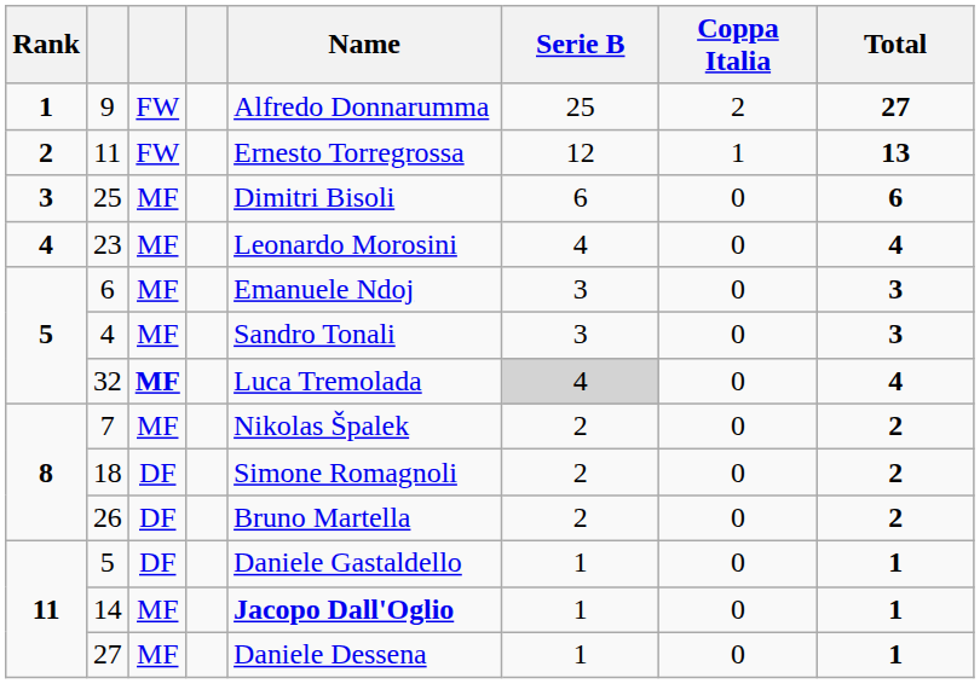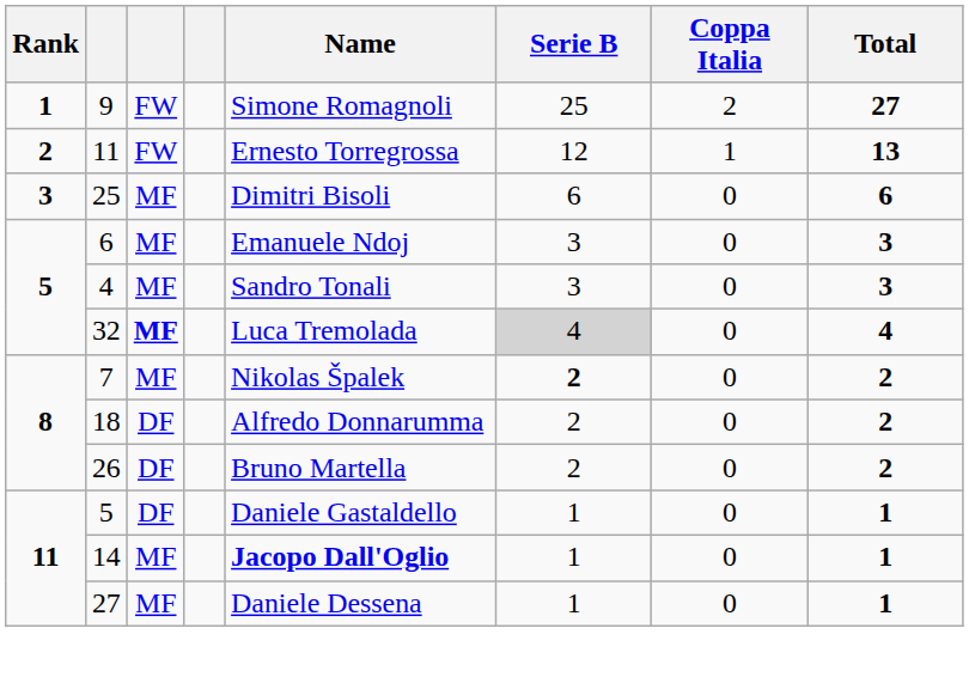 <table class="wikitable sortable" style="text-align:center">
 <tr>
 <th width=15>Rank</th>
 <th width=15></th>
 <th width=15></th>
 <th width=15 style="unsortable"></th>
 <th width=145>Name</th>
 <th width=80><a href='#'>Serie B</a></th>
 <th width=80><a href='#'>Coppa Italia</a></th>
 <th width=80>Total</th>
 </tr>
 <tr>
 <td><strong>1</strong></td>
 <td>9</td>
 <td><a href='#'>FW</a></td>
 <td></td>
-<td align=left><a href='#'>Alfredo Donnarumma</a></td>
+<td align=left><a href='#'>Simone Romagnoli</a></td>
 <td>25</td>
 <td>2</td>
 <td><strong>27</strong></td>
 </tr>
 <tr>
 <td><strong>2</strong></td>
 <td>11</td>
 <td><a href='#'>FW</a></td>
 <td></td>
 <td align=left><a href='#'>Ernesto Torregrossa</a></td>
 <td>12</td>
 <td>1</td>
 <td><strong>13</strong></td>
 </tr>
 <tr>
 <td><strong>3</strong></td>
 <td>25</td>
 <td><a href='#'>MF</a></td>
 <td></td>
 <td align=left><a href='#'>Dimitri Bisoli</a></td>
 <td>6</td>
 <td>0</td>
 <td><strong>6</strong></td>
-</tr>
-<tr>
-<td><strong>4</strong></td>
-<td>23</td>
-<td><a href='#'>MF</a></td>
-<td></td>
-<td align=left><a href='#'>Leonardo Morosini</a></td>
-<td>4</td>
-<td>0</td>
-<td><strong>4</strong></td>
 </tr>
 <tr>
 <td rowspan=3><strong>5</strong></td>
 <td>6</td>
 <td><a href='#'>MF</a></td>
 <td></td>
 <td align=left><a href='#'>Emanuele Ndoj</a></td>
 <td>3</td>
 <td>0</td>
 <td><strong>3</strong></td>
 </tr>
 <tr>
 <td>4</td>
 <td><a href='#'>MF</a></td>
 <td></td>
 <td align=left><a href='#'>Sandro Tonali</a></td>
 <td>3</td>
 <td>0</td>
 <td><strong>3</strong></td>
 </tr>
 <tr>
 <td>32</td>
 <td><strong><a href='#'>MF</a></strong></td>
 <td></td>
 <td align=left><a href='#'>Luca Tremolada</a></td>
 <td style="background: lightgrey;">4</td>
 <td>0</td>
 <td><strong>4</strong></td>
 </tr>
 <tr>
 <td rowspan=3><strong>8</strong></td>
 <td>7</td>
 <td><a href='#'>MF</a></td>
 <td></td>
 <td align=left><a href='#'>Nikolas Špalek</a></td>
-<td>2</td>
+<td><strong>2</strong></td>
 <td>0</td>
 <td><strong>2</strong></td>
 </tr>
 <tr>
 <td>18</td>
 <td><a href='#'>DF</a></td>
 <td></td>
-<td align=left><a href='#'>Simone Romagnoli</a></td>
+<td align=left><a href='#'>Alfredo Donnarumma</a></td>
 <td>2</td>
 <td>0</td>
 <td><strong>2</strong></td>
 </tr>
 <tr>
 <td>26</td>
 <td><a href='#'>DF</a></td>
 <td></td>
 <td align=left><a href='#'>Bruno Martella</a></td>
 <td>2</td>
 <td>0</td>
 <td><strong>2</strong></td>
 </tr>
 <tr>
 <td rowspan=3><strong>11</strong></td>
 <td>5</td>
 <td><a href='#'>DF</a></td>
 <td></td>
 <td align=left><a href='#'>Daniele Gastaldello</a></td>
 <td>1</td>
 <td>0</td>
 <td><strong>1</strong></td>
 </tr>
 <tr>
 <td>14</td>
 <td><a href='#'>MF</a></td>
 <td></td>
 <td align=left><strong><a href='#'>Jacopo Dall'Oglio</a></strong></td>
 <td>1</td>
 <td>0</td>
 <td><strong>1</strong></td>
 </tr>
 <tr>
 <td>27</td>
 <td><a href='#'>MF</a></td>
 <td></td>
 <td align=left><a href='#'>Daniele Dessena</a></td>
 <td>1</td>
 <td>0</td>
 <td><strong>1</strong></td>
 </tr>
 </table>
